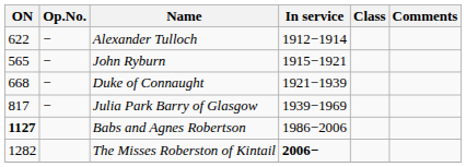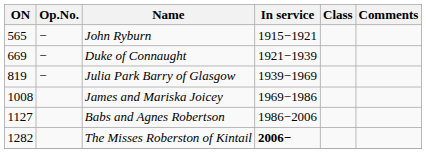 <table class="wikitable">
 <tr>
 <th>ON</th>
 <th>Op.No.</th>
 <th>Name</th>
 <th>In service</th>
 <th>Class</th>
 <th>Comments</th>
 </tr>
 <tr>
-<td>622</td>
-<td>−</td>
-<td><em>Alexander Tulloch</em></td>
-<td>1912−1914</td>
-<td></td>
-<td></td>
-</tr>
-<tr>
 <td>565</td>
 <td>−</td>
 <td><em>John Ryburn</em></td>
 <td>1915−1921</td>
 <td></td>
 <td></td>
 </tr>
 <tr>
-<td>668</td>
+<td>669</td>
 <td>−</td>
 <td><em>Duke of Connaught</em></td>
 <td>1921−1939</td>
 <td></td>
 <td></td>
 </tr>
 <tr>
-<td>817</td>
+<td>819</td>
 <td>−</td>
 <td><em>Julia Park Barry of Glasgow</em></td>
 <td>1939−1969</td>
 <td></td>
 <td></td>
 </tr>
 <tr>
-<td><strong>1127</strong></td>
+<td>1008</td>
+<td></td>
+<td><em>James and Mariska Joicey</em></td>
+<td>1969−1986</td>
+<td></td>
+<td></td>
+</tr>
+<tr>
+<td>1127</td>
 <td></td>
 <td><em>Babs and Agnes Robertson</em></td>
 <td>1986−2006</td>
 <td></td>
 <td></td>
 </tr>
 <tr>
 <td>1282</td>
 <td></td>
 <td><em>The Misses Roberston of Kintail</em></td>
 <td><strong>2006−</strong></td>
 <td></td>
 <td></td>
 </tr>
 <tr>
 </tr>
 </table>
